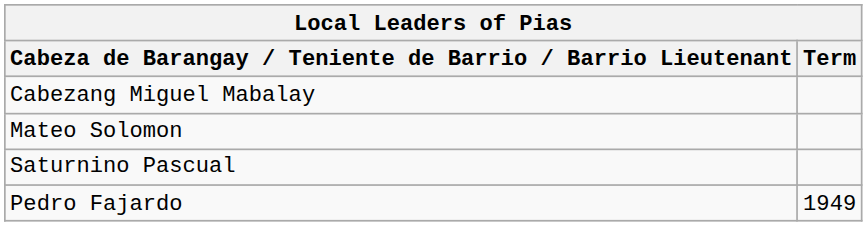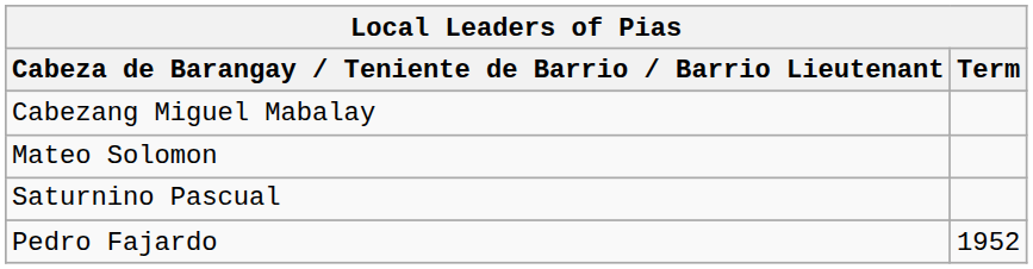 <table class="wikitable">
 <tr>
 <th colspan="2">Local Leaders of Pias</th>
 </tr>
 <tr>
 <th>Cabeza de Barangay / Teniente de Barrio / Barrio Lieutenant</th>
 <th>Term</th>
 </tr>
 <tr>
 <td>Cabezang Miguel Mabalay</td>
 <td></td>
 </tr>
 <tr>
 <td>Mateo Solomon</td>
 <td></td>
 </tr>
 <tr>
 <td>Saturnino Pascual</td>
 <td></td>
 </tr>
 <tr>
 <td>Pedro Fajardo</td>
-<td>1949</td>
+<td>1952</td>
 </tr>
 </table>
